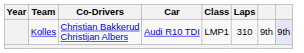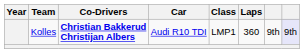 <table class="wikitable" style="text-align:center; font-size:90%">
 <tr>
 <th>Year</th>
 <th>Team</th>
 <th>Co-Drivers</th>
 <th>Car</th>
 <th>Class</th>
 <th>Laps</th>
 <th></th>
 <th></th>
 </tr>
 <tr>
 <th></th>
 <td align="left" nowrap> <a href='#'>Kolles</a></td>
-<td align="left" nowrap> <a href='#'>Christian Bakkerud</a><br> <a href='#'>Christijan Albers</a></td>
+<td align="left" nowrap><strong> <a href='#'>Christian Bakkerud</a><br> <a href='#'>Christijan Albers</a></strong></td>
 <td align="left" nowrap><a href='#'>Audi R10 TDI</a></td>
 <td>LMP1</td>
-<td>310</td>
+<td>360</td>
 <td>9th</td>
 <td style="background: lavender;">9th</td>
 </tr>
 <tr>
 <th colspan="8"></th>
 </tr>
 </table>
